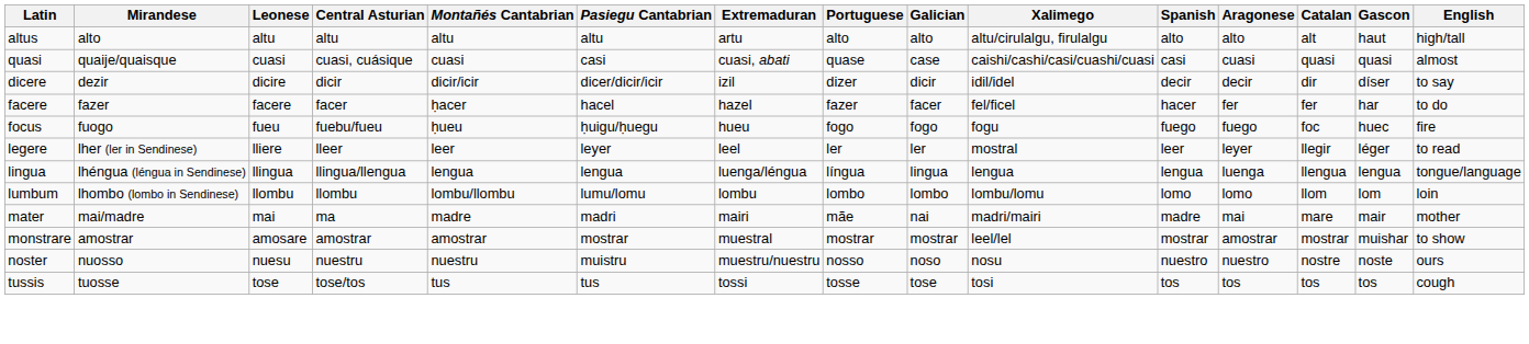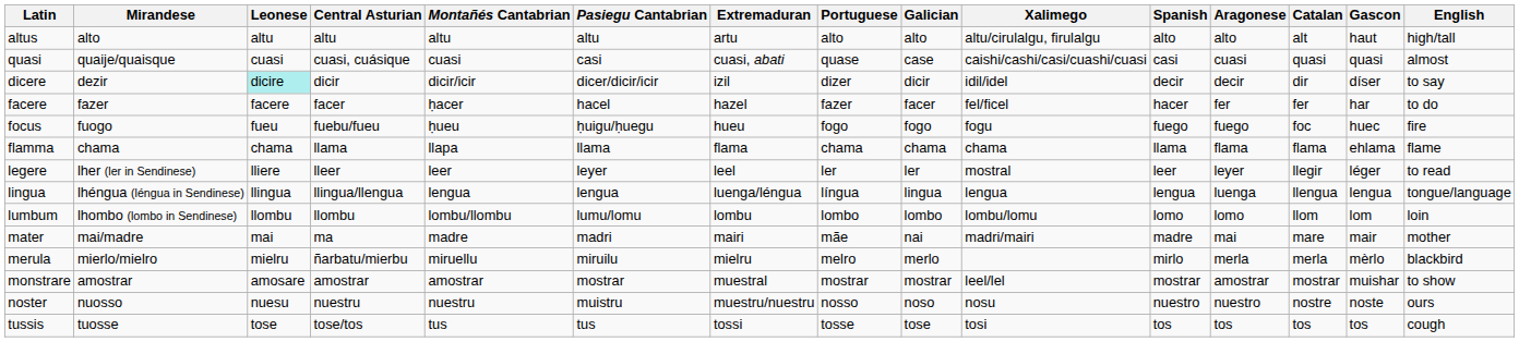 <table class="wikitable">
 <tr>
 <th>Latin</th>
 <th>Mirandese</th>
 <th>Leonese</th>
 <th>Central Asturian</th>
 <th><em>Montañés</em> Cantabrian</th>
 <th><em>Pasiegu</em> Cantabrian</th>
 <th>Extremaduran</th>
 <th>Portuguese</th>
 <th>Galician</th>
 <th>Xalimego</th>
 <th>Spanish</th>
 <th>Aragonese</th>
 <th>Catalan</th>
 <th>Gascon</th>
 <th>English</th>
 </tr>
 <tr>
 <td>altus</td>
 <td>alto</td>
 <td>altu</td>
 <td>altu</td>
 <td>altu</td>
 <td>altu</td>
 <td>artu</td>
 <td>alto</td>
 <td>alto</td>
 <td>altu/cirulalgu, firulalgu</td>
 <td>alto</td>
 <td>alto</td>
 <td>alt</td>
 <td>haut</td>
 <td>high/tall</td>
 </tr>
 <tr>
 <td>quasi</td>
 <td>quaije/quaisque</td>
 <td>cuasi</td>
 <td>cuasi, cuásique</td>
 <td>cuasi</td>
 <td>casi</td>
 <td>cuasi, <em>abati</em></td>
 <td>quase</td>
 <td>case</td>
 <td>caishi/cashi/casi/cuashi/cuasi</td>
 <td>casi</td>
 <td>cuasi</td>
 <td>quasi</td>
 <td>quasi</td>
 <td>almost</td>
 </tr>
 <tr>
 <td>dicere</td>
 <td>dezir</td>
-<td>dicire</td>
+<td style="background: paleturquoise;">dicire</td>
 <td>dicir</td>
 <td>dicir/icir</td>
 <td>dicer/dicir/icir</td>
 <td>izil</td>
 <td>dizer</td>
 <td>dicir</td>
 <td>idil/idel</td>
 <td>decir</td>
 <td>decir</td>
 <td>dir</td>
 <td>díser</td>
 <td>to say</td>
 </tr>
 <tr>
 <td>facere</td>
 <td>fazer</td>
 <td>facere</td>
 <td>facer</td>
 <td>ḥacer</td>
 <td>hacel</td>
 <td>hazel</td>
 <td>fazer</td>
 <td>facer</td>
 <td>fel/ficel</td>
 <td>hacer</td>
 <td>fer</td>
 <td>fer</td>
 <td>har</td>
 <td>to do</td>
 </tr>
 <tr>
 <td>focus</td>
 <td>fuogo</td>
 <td>fueu</td>
 <td>fuebu/fueu</td>
 <td>ḥueu</td>
 <td>ḥuigu/ḥuegu</td>
 <td>hueu</td>
 <td>fogo</td>
 <td>fogo</td>
 <td>fogu</td>
 <td>fuego</td>
 <td>fuego</td>
 <td>foc</td>
 <td>huec</td>
 <td>fire</td>
+</tr>
+<tr>
+<td>flamma</td>
+<td>chama</td>
+<td>chama</td>
+<td>llama</td>
+<td>llapa</td>
+<td>llama</td>
+<td>flama</td>
+<td>chama</td>
+<td>chama</td>
+<td>chama</td>
+<td>llama</td>
+<td>flama</td>
+<td>flama</td>
+<td>ehlama</td>
+<td>flame</td>
 </tr>
 <tr>
 <td>legere</td>
 <td>lher <small>(ler in Sendinese)</small></td>
 <td>lliere</td>
 <td>lleer</td>
 <td>leer</td>
 <td>leyer</td>
 <td>leel</td>
 <td>ler</td>
 <td>ler</td>
 <td>mostral</td>
 <td>leer</td>
 <td>leyer</td>
 <td>llegir</td>
 <td>léger</td>
 <td>to read</td>
 </tr>
 <tr>
 <td>lingua</td>
 <td>lhéngua <small>(léngua in Sendinese)</small></td>
 <td>llingua</td>
 <td>llingua/llengua</td>
 <td>lengua</td>
 <td>lengua</td>
 <td>luenga/léngua</td>
 <td>língua</td>
 <td>lingua</td>
 <td>lengua</td>
 <td>lengua</td>
 <td>luenga</td>
 <td>llengua</td>
 <td>lengua</td>
 <td>tongue/language</td>
 </tr>
 <tr>
 <td>lumbum</td>
 <td>lhombo <small>(lombo in Sendinese)</small></td>
 <td>llombu</td>
 <td>llombu</td>
 <td>lombu/llombu</td>
 <td>lumu/lomu</td>
 <td>lombu</td>
 <td>lombo</td>
 <td>lombo</td>
 <td>lombu/lomu</td>
 <td>lomo</td>
 <td>lomo</td>
 <td>llom</td>
 <td>lom</td>
 <td>loin</td>
 </tr>
 <tr>
 <td>mater</td>
 <td>mai/madre</td>
 <td>mai</td>
 <td>ma</td>
 <td>madre</td>
 <td>madri</td>
 <td>mairi</td>
 <td>mãe</td>
 <td>nai</td>
 <td>madri/mairi</td>
 <td>madre</td>
 <td>mai</td>
 <td>mare</td>
 <td>mair</td>
 <td>mother</td>
 </tr>
 <tr>
+<td>merula</td>
+<td>mierlo/mielro</td>
+<td>mielru</td>
+<td>ñarbatu/mierbu</td>
+<td>miruellu</td>
+<td>miruilu</td>
+<td>mielru</td>
+<td>melro</td>
+<td>merlo</td>
+<td></td>
+<td>mirlo</td>
+<td>merla</td>
+<td>merla</td>
+<td>mèrlo</td>
+<td>blackbird</td>
+</tr>
+<tr>
 <td>monstrare</td>
 <td>amostrar</td>
 <td>amosare</td>
 <td>amostrar</td>
 <td>amostrar</td>
 <td>mostrar</td>
 <td>muestral</td>
 <td>mostrar</td>
 <td>mostrar</td>
 <td>leel/lel</td>
 <td>mostrar</td>
 <td>amostrar</td>
 <td>mostrar</td>
 <td>muishar</td>
 <td>to show</td>
 </tr>
 <tr>
 <td>noster</td>
 <td>nuosso</td>
 <td>nuesu</td>
 <td>nuestru</td>
 <td>nuestru</td>
 <td>muistru</td>
 <td>muestru/nuestru</td>
 <td>nosso</td>
 <td>noso</td>
 <td>nosu</td>
 <td>nuestro</td>
 <td>nuestro</td>
 <td>nostre</td>
 <td>noste</td>
 <td>ours</td>
 </tr>
 <tr>
 <td>tussis</td>
 <td>tuosse</td>
 <td>tose</td>
 <td>tose/tos</td>
 <td>tus</td>
 <td>tus</td>
 <td>tossi</td>
 <td>tosse</td>
 <td>tose</td>
 <td>tosi</td>
 <td>tos</td>
 <td>tos</td>
 <td>tos</td>
 <td>tos</td>
 <td>cough</td>
 </tr>
 </table>
